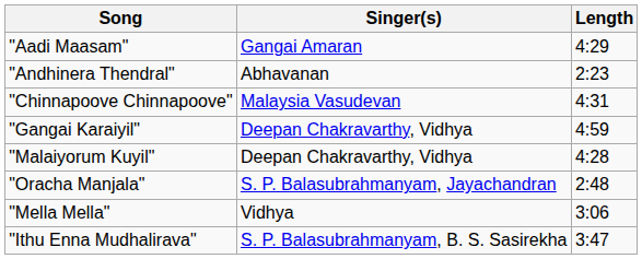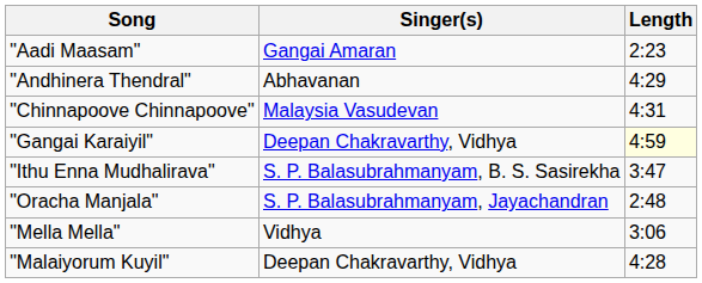 <table class="wikitable">
 <tr style="background:#ccc;" align="centre">
 <th>Song</th>
 <th>Singer(s)</th>
 <th>Length</th>
 </tr>
 <tr>
 <td>"Aadi Maasam"</td>
 <td><a href='#'>Gangai Amaran</a></td>
-<td>4:29</td>
+<td>2:23</td>
 </tr>
 <tr>
 <td>"Andhinera Thendral"</td>
 <td>Abhavanan</td>
-<td>2:23</td>
+<td>4:29</td>
 </tr>
 <tr>
 <td>"Chinnapoove Chinnapoove"</td>
 <td><a href='#'>Malaysia Vasudevan</a></td>
 <td>4:31</td>
 </tr>
 <tr>
 <td>"Gangai Karaiyil"</td>
 <td><a href='#'>Deepan Chakravarthy</a>, Vidhya</td>
-<td>4:59</td>
+<td style="background: lightyellow;">4:59</td>
 </tr>
 <tr>
-<td>"Malaiyorum Kuyil"</td>
-<td>Deepan Chakravarthy, Vidhya</td>
-<td>4:28</td>
+<td>"Ithu Enna Mudhalirava"</td>
+<td><a href='#'>S. P. Balasubrahmanyam</a>, B. S. Sasirekha</td>
+<td>3:47</td>
 </tr>
 <tr>
 <td>"Oracha Manjala"</td>
 <td><a href='#'>S. P. Balasubrahmanyam</a>, <a href='#'>Jayachandran</a></td>
 <td>2:48</td>
 </tr>
 <tr>
 <td>"Mella Mella"</td>
 <td>Vidhya</td>
 <td>3:06</td>
 </tr>
 <tr>
-<td>"Ithu Enna Mudhalirava"</td>
-<td><a href='#'>S. P. Balasubrahmanyam</a>, B. S. Sasirekha</td>
-<td>3:47</td>
+<td>"Malaiyorum Kuyil"</td>
+<td>Deepan Chakravarthy, Vidhya</td>
+<td>4:28</td>
 </tr>
 </table>
